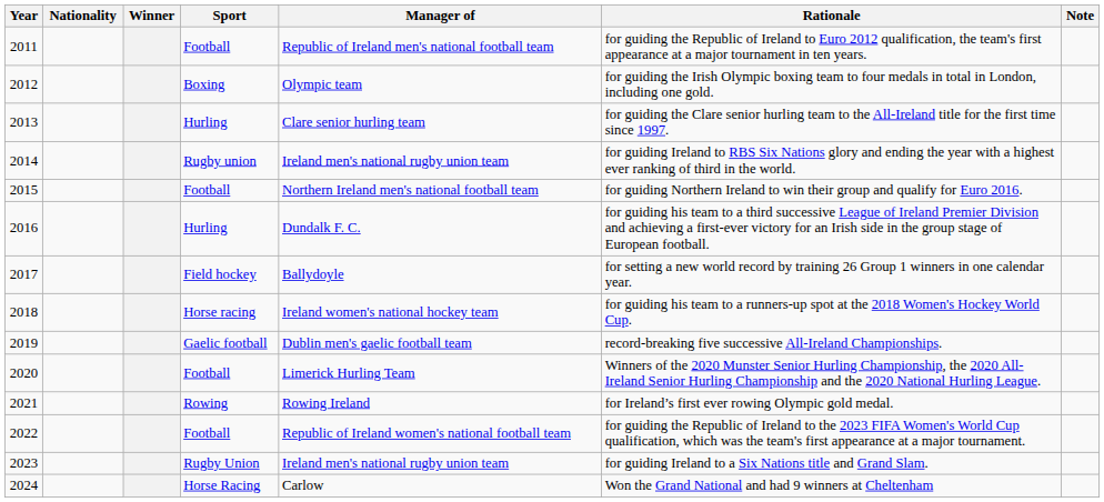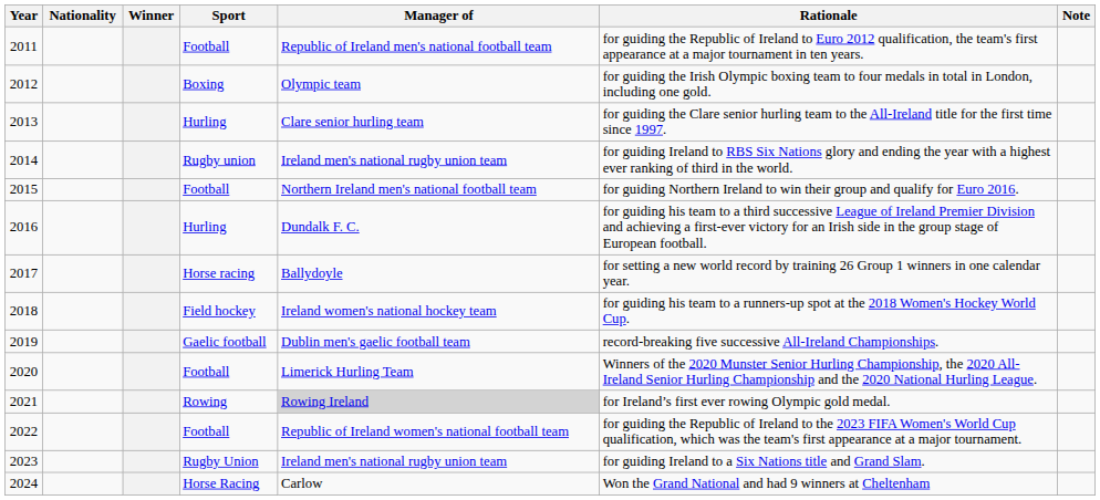 <table class="sortable plainrowheaders wikitable">
 <tr>
 <th scope=col>Year</th>
 <th scope=col>Nationality</th>
 <th scope=col>Winner</th>
 <th scope=col>Sport</th>
 <th scope=col>Manager of</th>
 <th scope=col width=42%>Rationale</th>
 <th scope=col class="unsortable">Note</th>
 </tr>
 <tr>
 <td align=center>2011</td>
 <td></td>
 <th scope=row></th>
 <td><a href='#'>Football</a></td>
 <td><a href='#'>Republic of Ireland men's national football team</a></td>
 <td>for guiding the Republic of Ireland to <a href='#'>Euro 2012</a> qualification, the team's first appearance at a major tournament in ten years.</td>
 <td align=center></td>
 </tr>
 <tr>
 <td align=center>2012</td>
 <td></td>
 <th scope=row></th>
 <td><a href='#'>Boxing</a></td>
 <td><a href='#'>Olympic team</a></td>
 <td>for guiding the Irish Olympic boxing team to four medals in total in London, including one gold.</td>
 <td align=center></td>
 </tr>
 <tr>
 <td align=center>2013</td>
 <td></td>
 <th scope=row></th>
 <td><a href='#'>Hurling</a></td>
 <td> <a href='#'>Clare senior hurling team</a></td>
 <td>for guiding the Clare senior hurling team to the <a href='#'>All-Ireland</a> title for the first time since <a href='#'>1997</a>.</td>
 <td align=center></td>
 </tr>
 <tr>
 <td align=center>2014</td>
 <td></td>
 <th scope=row></th>
 <td><a href='#'>Rugby union</a></td>
 <td><a href='#'>Ireland men's national rugby union team</a></td>
 <td>for guiding Ireland to <a href='#'>RBS Six Nations</a> glory and ending the year with a highest ever ranking of third in the world.</td>
 <td align=center></td>
 </tr>
 <tr>
 <td align=center>2015</td>
 <td></td>
 <th scope=row></th>
 <td><a href='#'>Football</a></td>
 <td><a href='#'>Northern Ireland men's national football team</a></td>
 <td>for guiding Northern Ireland to win their group and qualify for <a href='#'>Euro 2016</a>.</td>
 <td align=center></td>
 </tr>
 <tr>
 <td align=center>2016</td>
 <td></td>
 <th scope=row></th>
 <td><a href='#'>Hurling</a></td>
 <td><a href='#'>Dundalk F. C.</a></td>
 <td>for guiding his team to a third successive <a href='#'>League of Ireland Premier Division</a> and achieving a first-ever victory for an Irish side in the group stage of European football.</td>
 <td align=center></td>
 </tr>
 <tr>
 <td align=center>2017</td>
 <td></td>
 <th scope=row></th>
-<td><a href='#'>Field hockey</a></td>
+<td><a href='#'>Horse racing</a></td>
 <td><a href='#'>Ballydoyle</a></td>
 <td>for setting a new world record by training 26 Group 1 winners in one calendar year.</td>
 <td align=center></td>
 </tr>
 <tr>
 <td align=center>2018</td>
 <td></td>
 <th scope=row></th>
-<td><a href='#'>Horse racing</a></td>
+<td><a href='#'>Field hockey</a></td>
 <td><a href='#'>Ireland women's national hockey team</a></td>
 <td>for guiding his team to a runners-up spot at the <a href='#'>2018 Women's Hockey World Cup</a>.</td>
 <td align=center></td>
 </tr>
 <tr>
 <td align=center>2019</td>
 <td></td>
 <th scope=row></th>
 <td><a href='#'>Gaelic football</a></td>
 <td><a href='#'>Dublin men's gaelic football team</a></td>
 <td>record-breaking five successive <a href='#'>All-Ireland Championships</a>.</td>
 <td align=center></td>
 </tr>
 <tr>
 <td align=center>2020</td>
 <td></td>
 <th scope=row></th>
 <td><a href='#'>Football</a></td>
 <td><a href='#'>Limerick Hurling Team</a></td>
 <td>Winners of the <a href='#'>2020 Munster Senior Hurling Championship</a>, the <a href='#'>2020 All-Ireland Senior Hurling Championship</a> and the <a href='#'>2020 National Hurling League</a>.</td>
 <td align=center></td>
 </tr>
 <tr>
 <td align=center>2021</td>
 <td></td>
 <th scope=row></th>
 <td><a href='#'>Rowing</a></td>
-<td><a href='#'>Rowing Ireland</a></td>
+<td style="background: lightgrey;"><a href='#'>Rowing Ireland</a></td>
 <td>for Ireland’s first ever rowing Olympic gold medal.</td>
 <td></td>
 </tr>
 <tr>
 <td align=center>2022</td>
 <td></td>
 <th scope=row></th>
 <td><a href='#'>Football</a></td>
 <td><a href='#'>Republic of Ireland women's national football team</a></td>
 <td>for guiding the Republic of Ireland to the <a href='#'>2023 FIFA Women's World Cup</a> qualification, which was the team's first appearance at a major tournament.</td>
 <td align=center></td>
 </tr>
 <tr>
 <td align=center>2023</td>
 <td></td>
 <th scope=row></th>
 <td><a href='#'>Rugby Union</a></td>
 <td><a href='#'>Ireland men's national rugby union team</a></td>
 <td>for guiding Ireland to a <a href='#'>Six Nations title</a> and <a href='#'>Grand Slam</a>.</td>
 <td></td>
 </tr>
 <tr>
 <td align=center>2024</td>
 <td></td>
 <th scope=row></th>
 <td><a href='#'>Horse Racing</a></td>
 <td>Carlow</td>
 <td>Won the <a href='#'>Grand National</a> and had 9 winners at <a href='#'>Cheltenham</a></td>
 <td></td>
 </tr>
 </table>
